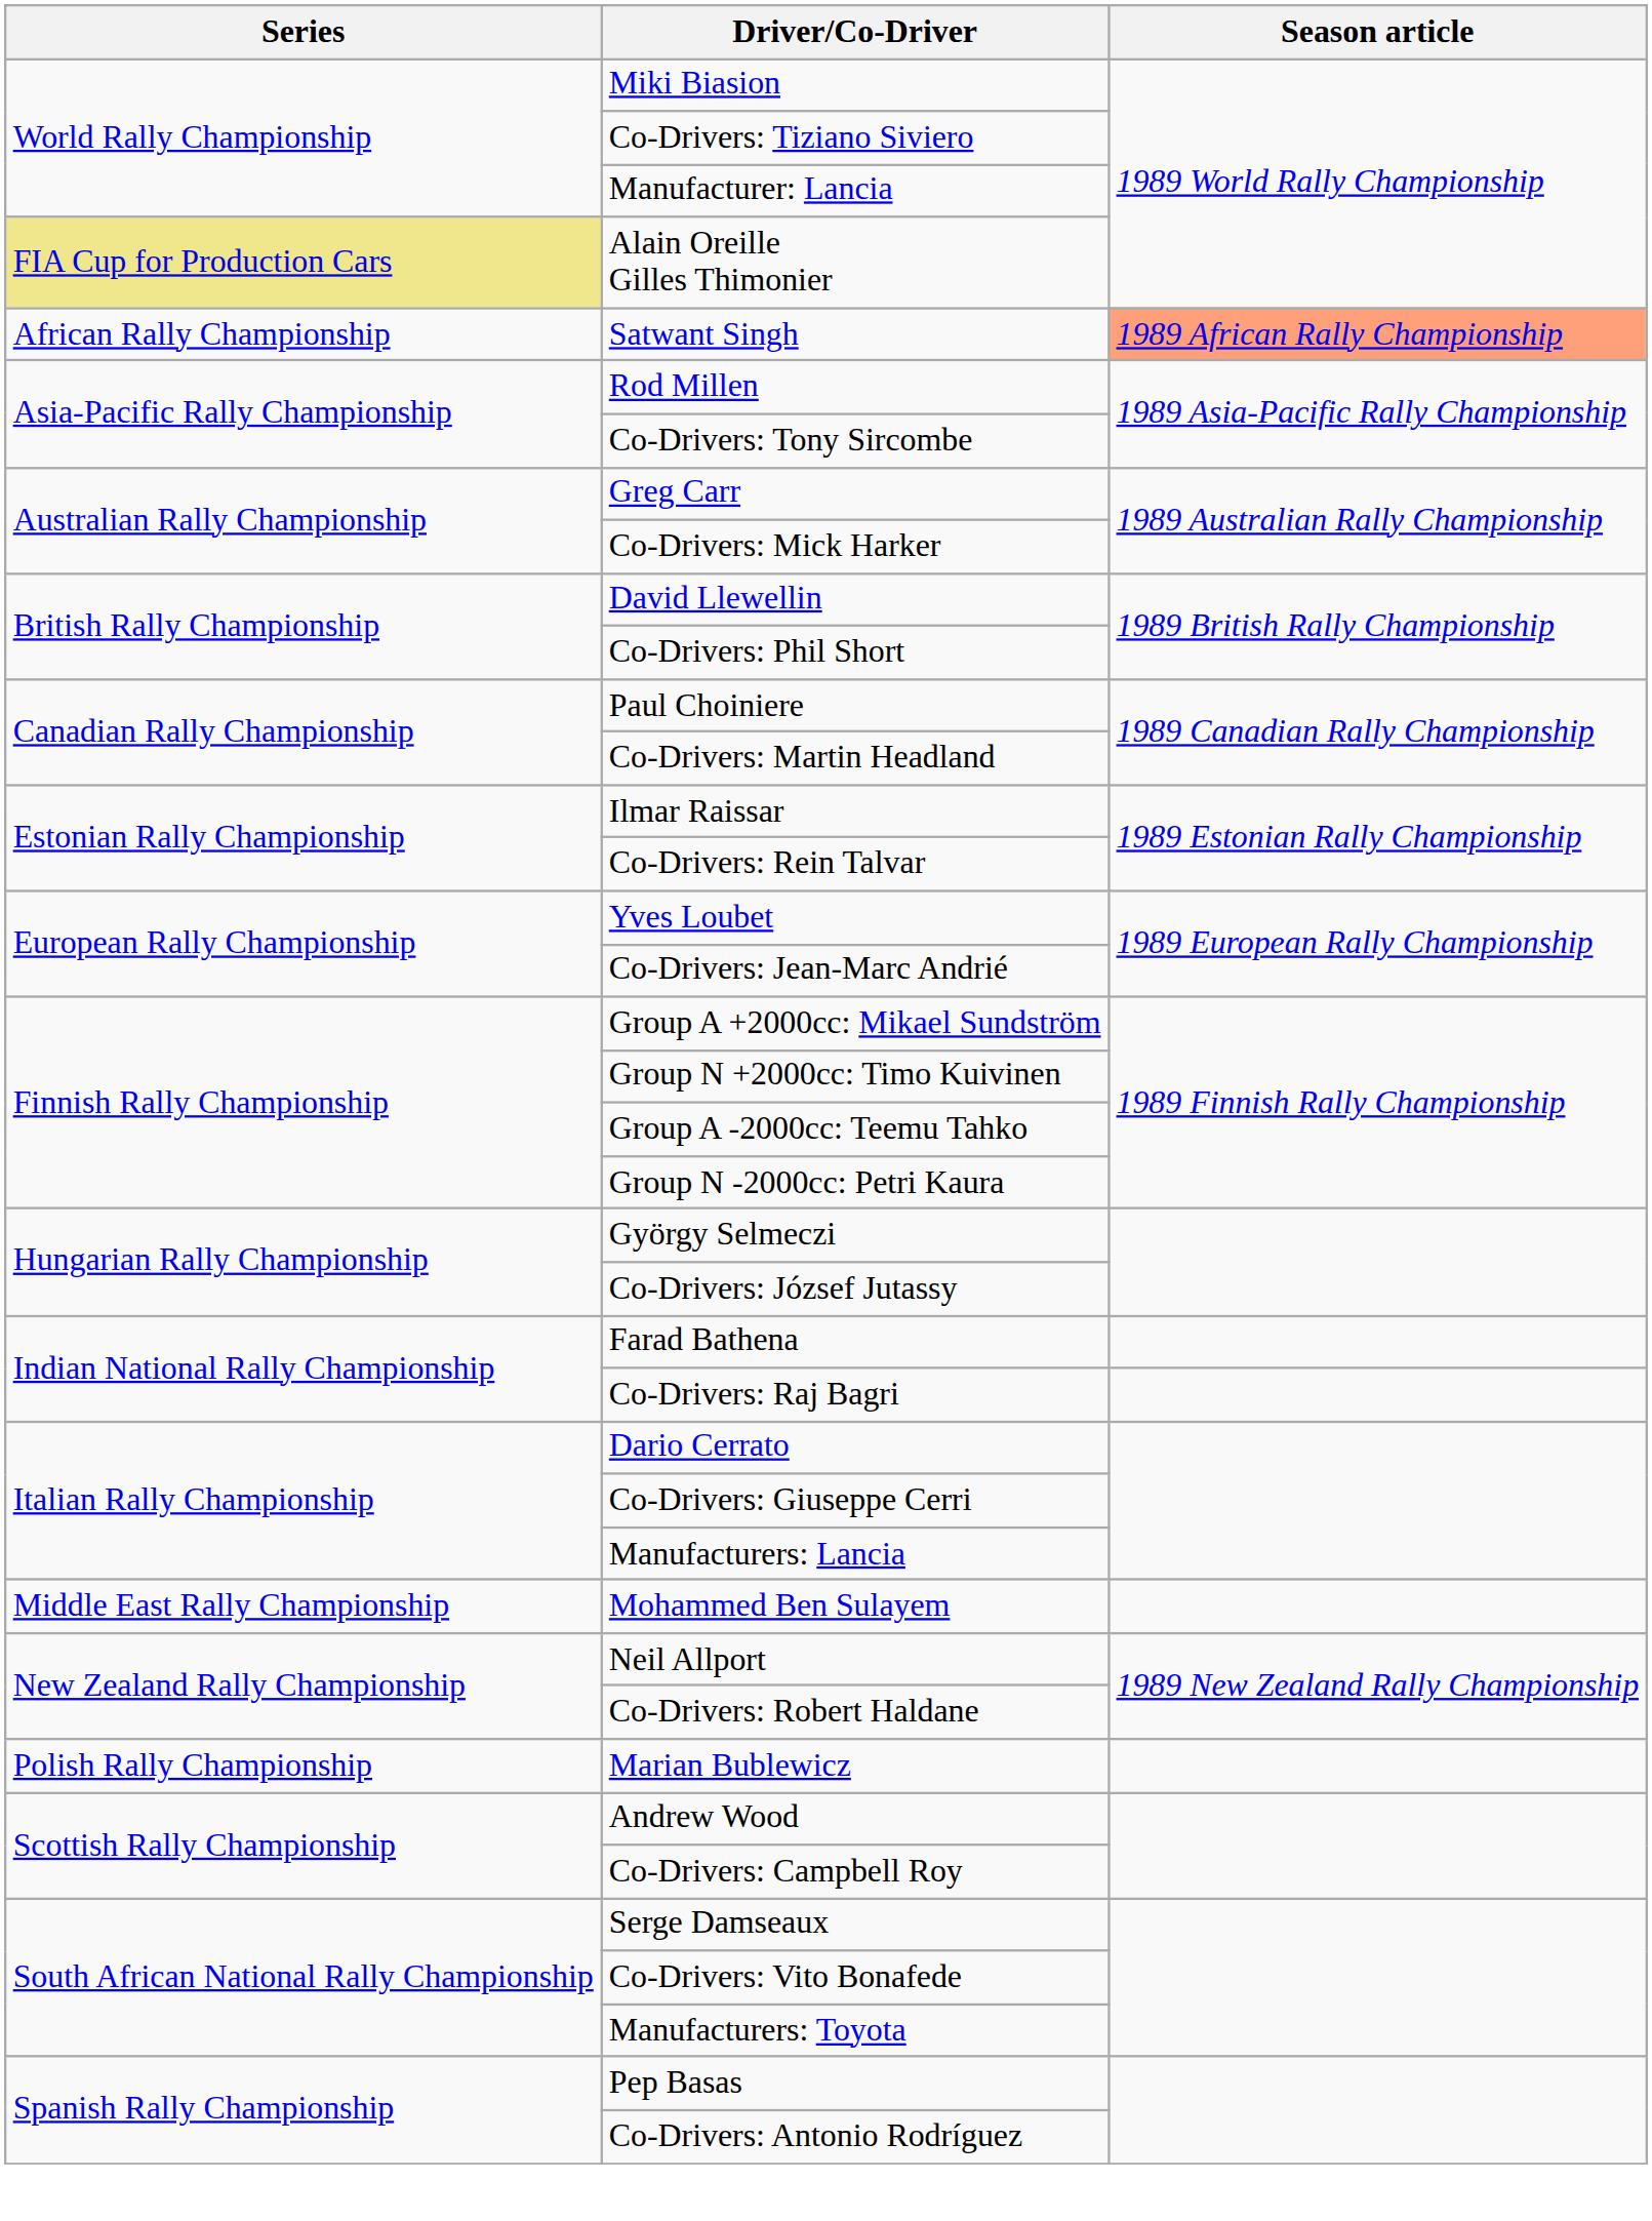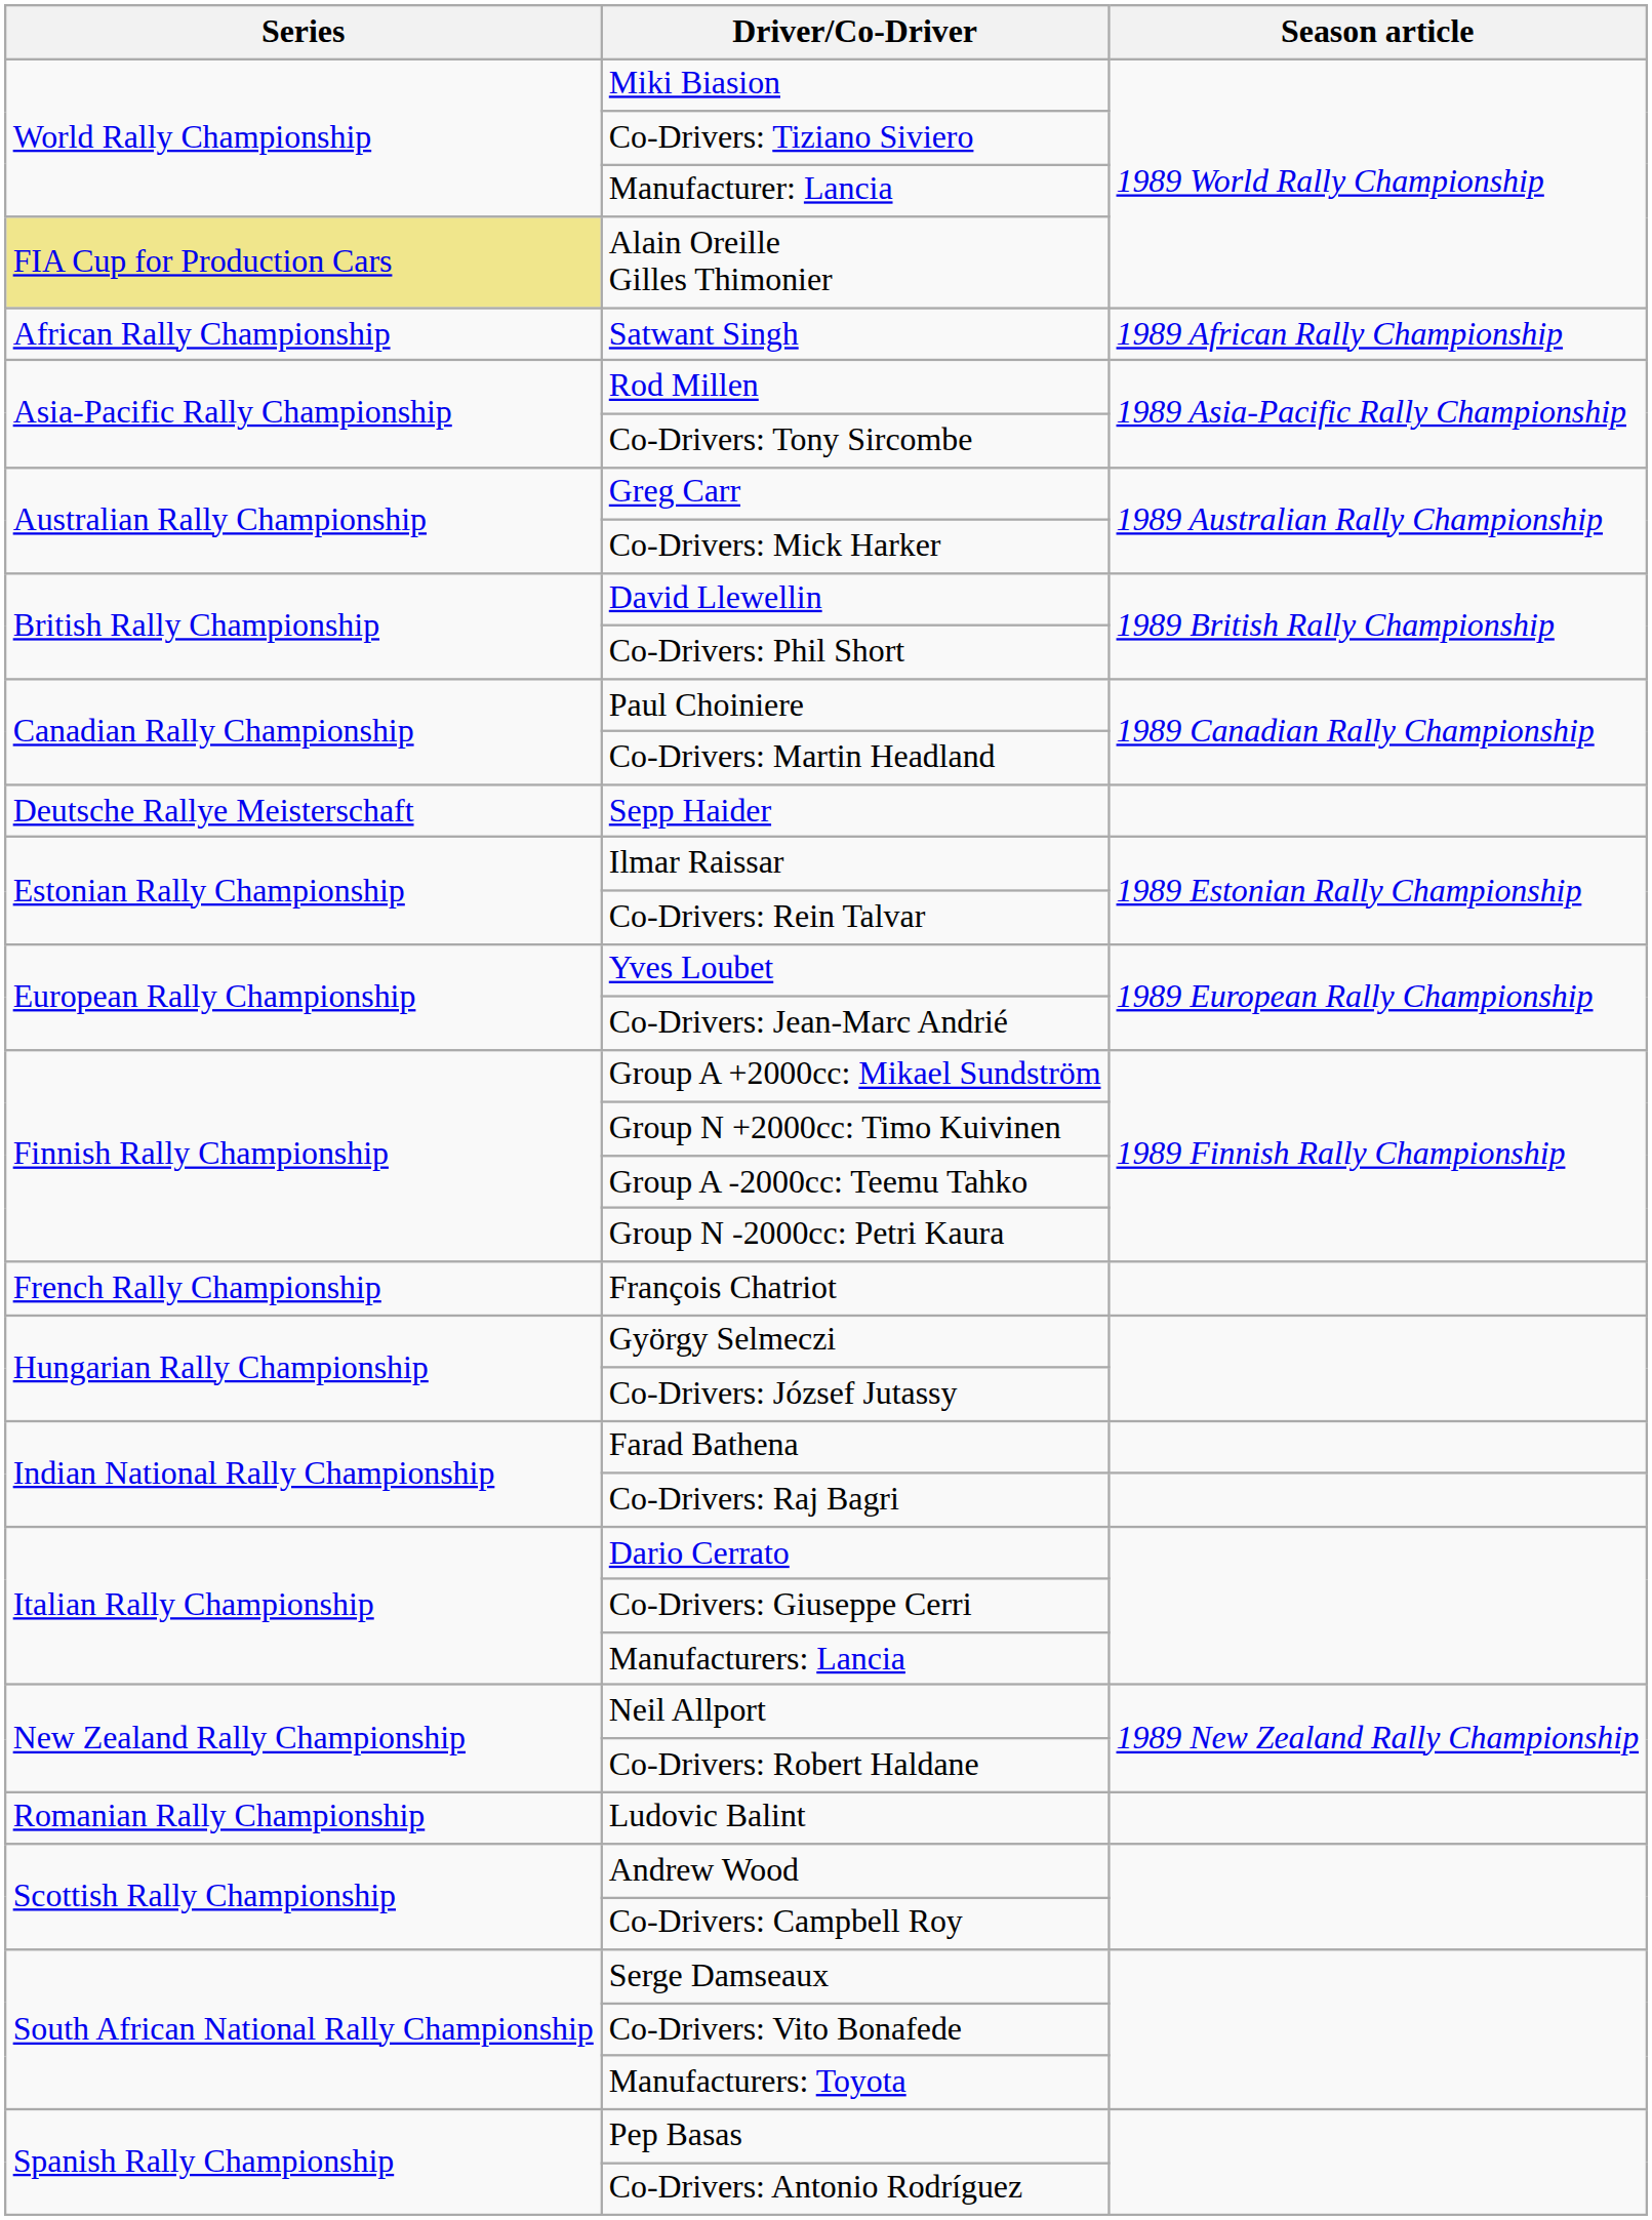 <table class="wikitable" style="font-size: 87%;">
 <tr>
 <th>Series</th>
 <th>Driver/Co-Driver</th>
 <th>Season article</th>
 </tr>
 <tr>
 <td rowspan=3><a href='#'>World Rally Championship</a></td>
 <td> <a href='#'>Miki Biasion</a></td>
 <td rowspan=4><em><a href='#'>1989 World Rally Championship</a></em></td>
 </tr>
 <tr>
 <td>Co-Drivers:  <a href='#'>Tiziano Siviero</a></td>
 </tr>
 <tr>
 <td>Manufacturer:  <a href='#'>Lancia</a></td>
 </tr>
 <tr>
 <td style="background: khaki;"><a href='#'>FIA Cup for Production Cars</a></td>
 <td> Alain Oreille<br> Gilles Thimonier</td>
 </tr>
 <tr>
 <td><a href='#'>African Rally Championship</a></td>
 <td> <a href='#'>Satwant Singh</a></td>
-<td style="background: lightsalmon;"><em><a href='#'>1989 African Rally Championship</a></em></td>
+<td><em><a href='#'>1989 African Rally Championship</a></em></td>
 </tr>
 <tr>
 <td rowspan=2><a href='#'>Asia-Pacific Rally Championship</a></td>
 <td> <a href='#'>Rod Millen</a></td>
 <td rowspan=2><em><a href='#'>1989 Asia-Pacific Rally Championship</a></em></td>
 </tr>
 <tr>
 <td>Co-Drivers:  Tony Sircombe</td>
 </tr>
 <tr>
 <td rowspan=2><a href='#'>Australian Rally Championship</a></td>
 <td> <a href='#'>Greg Carr</a></td>
 <td rowspan=2><em><a href='#'>1989 Australian Rally Championship</a></em></td>
 </tr>
 <tr>
 <td>Co-Drivers:  Mick Harker</td>
 </tr>
 <tr>
 <td rowspan=2><a href='#'>British Rally Championship</a></td>
 <td> <a href='#'>David Llewellin</a></td>
 <td rowspan=2><em><a href='#'>1989 British Rally Championship</a></em></td>
 </tr>
 <tr>
 <td>Co-Drivers:  Phil Short</td>
 </tr>
 <tr>
 <td rowspan=2><a href='#'>Canadian Rally Championship</a></td>
 <td> Paul Choiniere</td>
 <td rowspan=2><em><a href='#'>1989 Canadian Rally Championship</a></em></td>
 </tr>
 <tr>
 <td>Co-Drivers:  Martin Headland</td>
 </tr>
 <tr>
+<td><a href='#'>Deutsche Rallye Meisterschaft</a></td>
+<td> <a href='#'>Sepp Haider</a></td>
+<td></td>
+</tr>
+<tr>
 <td rowspan=2><a href='#'>Estonian Rally Championship</a></td>
 <td> Ilmar Raissar</td>
 <td rowspan=2><em><a href='#'>1989 Estonian Rally Championship</a></em></td>
 </tr>
 <tr>
 <td>Co-Drivers:  Rein Talvar</td>
 </tr>
 <tr>
 <td rowspan=2><a href='#'>European Rally Championship</a></td>
 <td> <a href='#'>Yves Loubet</a></td>
 <td rowspan=2><em><a href='#'>1989 European Rally Championship</a></em></td>
 </tr>
 <tr>
 <td>Co-Drivers:  Jean-Marc Andrié</td>
 </tr>
 <tr>
 <td rowspan=4><a href='#'>Finnish Rally Championship</a></td>
 <td>Group A +2000cc:  <a href='#'>Mikael Sundström</a></td>
 <td rowspan=4><em><a href='#'>1989 Finnish Rally Championship</a></em></td>
 </tr>
 <tr>
 <td>Group N +2000cc:  Timo Kuivinen</td>
 </tr>
 <tr>
 <td>Group A -2000cc:  Teemu Tahko</td>
 </tr>
 <tr>
 <td>Group N -2000cc:  Petri Kaura</td>
 </tr>
 <tr>
+<td><a href='#'>French Rally Championship</a></td>
+<td> François Chatriot</td>
+<td></td>
+</tr>
+<tr>
 <td rowspan=2><a href='#'>Hungarian Rally Championship</a></td>
 <td> György Selmeczi</td>
 <td rowspan=2></td>
 </tr>
 <tr>
 <td>Co-Drivers:  József Jutassy</td>
 </tr>
 <tr>
 <td rowspan=2><a href='#'>Indian National Rally Championship</a></td>
 <td> Farad Bathena</td>
 <td></td>
 </tr>
 <tr>
 <td>Co-Drivers:  Raj Bagri</td>
 </tr>
 <tr>
 <td rowspan=3><a href='#'>Italian Rally Championship</a></td>
 <td> <a href='#'>Dario Cerrato</a></td>
 <td rowspan=3></td>
 </tr>
 <tr>
 <td>Co-Drivers:  Giuseppe Cerri</td>
 </tr>
 <tr>
 <td>Manufacturers:  <a href='#'>Lancia</a></td>
 </tr>
 <tr>
-<td><a href='#'>Middle East Rally Championship</a></td>
-<td> <a href='#'>Mohammed Ben Sulayem</a></td>
-<td></td>
-</tr>
-<tr>
 <td rowspan=2><a href='#'>New Zealand Rally Championship</a></td>
 <td> Neil Allport</td>
 <td rowspan=2><em><a href='#'>1989 New Zealand Rally Championship</a></em></td>
 </tr>
 <tr>
 <td>Co-Drivers:  Robert Haldane</td>
 </tr>
 <tr>
-<td><a href='#'>Polish Rally Championship</a></td>
-<td> <a href='#'>Marian Bublewicz</a></td>
+<td><a href='#'>Romanian Rally Championship</a></td>
+<td> Ludovic Balint</td>
 <td></td>
 </tr>
 <tr>
 <td rowspan=2><a href='#'>Scottish Rally Championship</a></td>
 <td> Andrew Wood</td>
 <td rowspan=2></td>
 </tr>
 <tr>
 <td>Co-Drivers:  Campbell Roy</td>
 </tr>
 <tr>
 <td rowspan=3><a href='#'>South African National Rally Championship</a></td>
 <td> Serge Damseaux</td>
 <td rowspan=3></td>
 </tr>
 <tr>
 <td>Co-Drivers:  Vito Bonafede</td>
 </tr>
 <tr>
 <td>Manufacturers:  <a href='#'>Toyota</a></td>
 </tr>
 <tr>
 <td rowspan=2><a href='#'>Spanish Rally Championship</a></td>
 <td> Pep Basas</td>
 <td rowspan=2></td>
 </tr>
 <tr>
 <td>Co-Drivers:  Antonio Rodríguez</td>
 </tr>
 <tr>
 </tr>
 </table>
